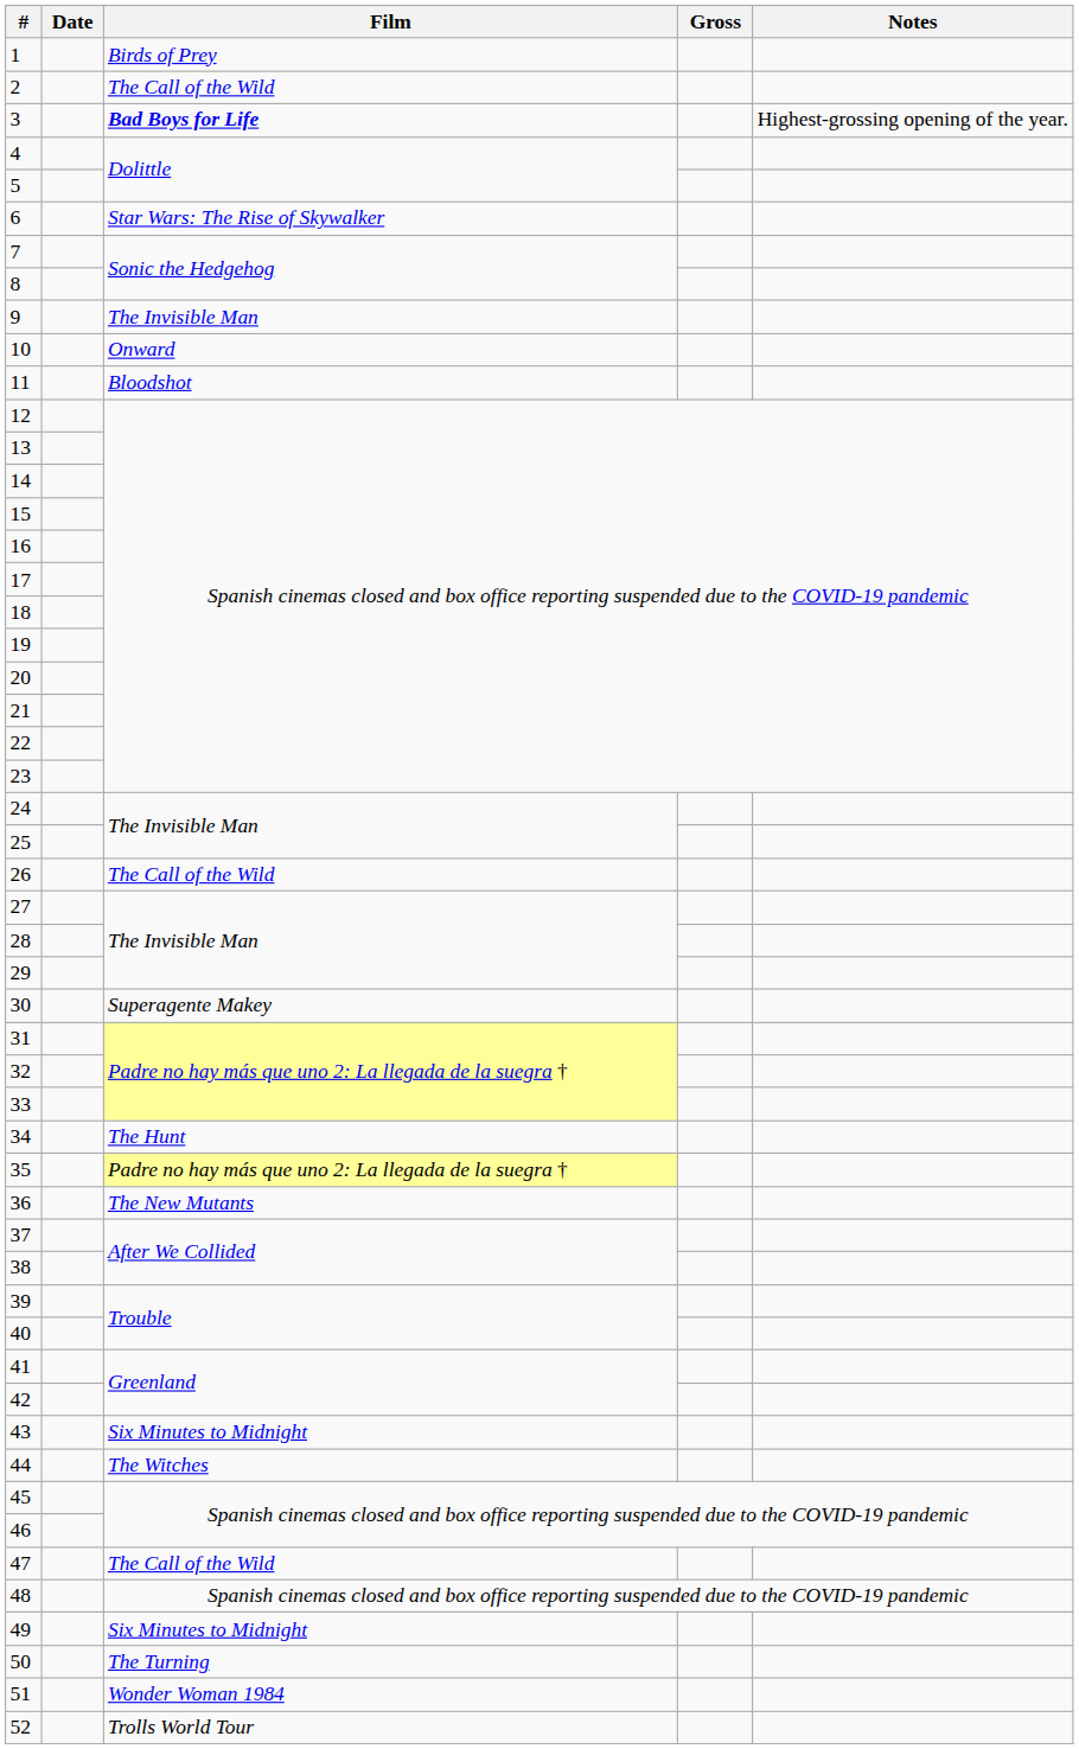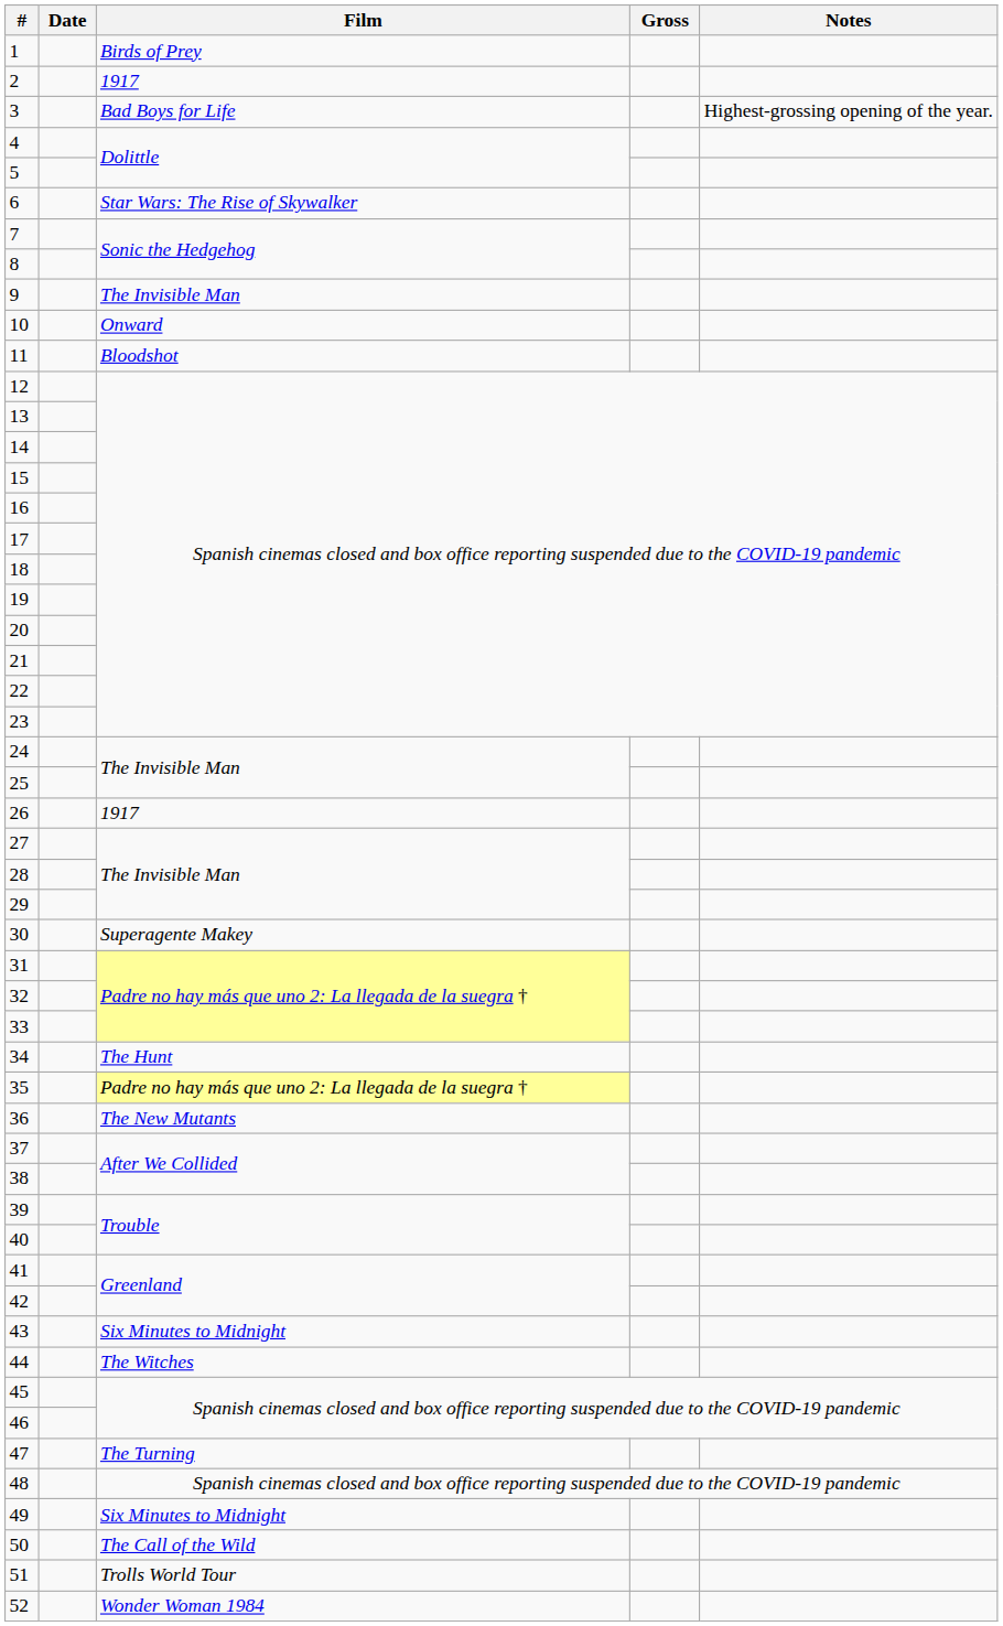 <table class="wikitable sortable">
 <tr>
 <th>#</th>
 <th>Date</th>
 <th>Film</th>
 <th>Gross</th>
 <th style="width:30%;">Notes</th>
 </tr>
 <tr>
 <td>1</td>
 <td></td>
 <td><em><a href='#'>Birds of Prey</a></em></td>
 <td></td>
 <td></td>
 </tr>
 <tr>
 <td>2</td>
 <td></td>
-<td><em><a href='#'>The Call of the Wild</a></em></td>
+<td><em><a href='#'>1917</a></em></td>
 <td></td>
 <td></td>
 </tr>
 <tr>
 <td>3</td>
 <td></td>
-<td><strong><em><a href='#'>Bad Boys for Life</a></em></strong></td>
+<td><em><a href='#'>Bad Boys for Life</a></em></td>
 <td></td>
 <td>Highest-grossing opening of the year.</td>
 </tr>
 <tr>
 <td>4</td>
 <td></td>
 <td rowspan="2"><em><a href='#'>Dolittle</a></em></td>
 <td></td>
 <td></td>
 </tr>
 <tr>
 <td>5</td>
 <td></td>
 <td></td>
 <td></td>
 </tr>
 <tr>
 <td>6</td>
 <td></td>
 <td><em><a href='#'>Star Wars: The Rise of Skywalker</a></em></td>
 <td></td>
 <td></td>
 </tr>
 <tr>
 <td>7</td>
 <td></td>
 <td rowspan="2"><em><a href='#'>Sonic the Hedgehog</a></em></td>
 <td></td>
 <td></td>
 </tr>
 <tr>
 <td>8</td>
 <td></td>
 <td></td>
 <td></td>
 </tr>
 <tr>
 <td>9</td>
 <td></td>
 <td><em><a href='#'>The Invisible Man</a></em></td>
 <td></td>
 <td></td>
 </tr>
 <tr>
 <td>10</td>
 <td></td>
 <td><em><a href='#'>Onward</a></em></td>
 <td></td>
 <td></td>
 </tr>
 <tr>
 <td>11</td>
 <td></td>
 <td><em><a href='#'>Bloodshot</a></em></td>
 <td></td>
 <td></td>
 </tr>
 <tr>
 <td>12</td>
 <td></td>
 <td align="center" colspan="3" rowspan="12"><em>Spanish cinemas closed and box office reporting suspended due to the <a href='#'>COVID-19 pandemic</a></em></td>
 </tr>
 <tr>
 <td>13</td>
 <td></td>
 </tr>
 <tr>
 <td>14</td>
 <td></td>
 </tr>
 <tr>
 <td>15</td>
 <td></td>
 </tr>
 <tr>
 <td>16</td>
 <td></td>
 </tr>
 <tr>
 <td>17</td>
 <td></td>
 </tr>
 <tr>
 <td>18</td>
 <td></td>
 </tr>
 <tr>
 <td>19</td>
 <td></td>
 </tr>
 <tr>
 <td>20</td>
 <td></td>
 </tr>
 <tr>
 <td>21</td>
 <td></td>
 </tr>
 <tr>
 <td>22</td>
 <td></td>
 </tr>
 <tr>
 <td>23</td>
 <td></td>
 </tr>
 <tr>
 <td>24</td>
 <td></td>
 <td rowspan="2"><em>The Invisible Man</em></td>
 <td></td>
 <td></td>
 </tr>
 <tr>
 <td>25</td>
 <td></td>
 <td></td>
 <td></td>
 </tr>
 <tr>
 <td>26</td>
 <td></td>
-<td><em><a href='#'>The Call of the Wild</a></em></td>
+<td><em>1917</em></td>
 <td></td>
 <td></td>
 </tr>
 <tr>
 <td>27</td>
 <td></td>
 <td rowspan="3"><em>The Invisible Man</em></td>
 <td></td>
 <td></td>
 </tr>
 <tr>
 <td>28</td>
 <td></td>
 <td></td>
 <td></td>
 </tr>
 <tr>
 <td>29</td>
 <td></td>
 <td></td>
 <td></td>
 </tr>
 <tr>
 <td>30</td>
 <td></td>
 <td><em>Superagente Makey</em></td>
 <td></td>
 <td></td>
 </tr>
 <tr>
 <td>31</td>
 <td></td>
 <td rowspan="3" style="background-color:#FFFF99"><em><a href='#'>Padre no hay más que uno 2: La llegada de la suegra</a></em> †</td>
 <td></td>
 <td></td>
 </tr>
 <tr>
 <td>32</td>
 <td></td>
 <td></td>
 <td></td>
 </tr>
 <tr>
 <td>33</td>
 <td></td>
 <td></td>
 <td></td>
 </tr>
 <tr>
 <td>34</td>
 <td></td>
 <td><em><a href='#'>The Hunt</a></em></td>
 <td></td>
 <td></td>
 </tr>
 <tr>
 <td>35</td>
 <td></td>
 <td style="background-color:#FFFF99"><em>Padre no hay más que uno 2: La llegada de la suegra</em> †</td>
 <td></td>
 <td></td>
 </tr>
 <tr>
 <td>36</td>
 <td></td>
 <td><em><a href='#'>The New Mutants</a></em></td>
 <td></td>
 <td></td>
 </tr>
 <tr>
 <td>37</td>
 <td></td>
 <td rowspan="2"><em><a href='#'>After We Collided</a></em></td>
 <td></td>
 <td></td>
 </tr>
 <tr>
 <td>38</td>
 <td></td>
 <td></td>
 <td></td>
 </tr>
 <tr>
 <td>39</td>
 <td></td>
 <td rowspan="2"><em><a href='#'>Trouble</a></em></td>
 <td></td>
 <td></td>
 </tr>
 <tr>
 <td>40</td>
 <td></td>
 <td></td>
 <td></td>
 </tr>
 <tr>
 <td>41</td>
 <td></td>
 <td rowspan="2"><em><a href='#'>Greenland</a></em></td>
 <td></td>
 <td></td>
 </tr>
 <tr>
 <td>42</td>
 <td></td>
 <td></td>
 <td></td>
 </tr>
 <tr>
 <td>43</td>
 <td></td>
 <td><em><a href='#'>Six Minutes to Midnight</a></em></td>
 <td></td>
 <td></td>
 </tr>
 <tr>
 <td>44</td>
 <td></td>
 <td><em><a href='#'>The Witches</a></em></td>
 <td></td>
 <td></td>
 </tr>
 <tr>
 <td>45</td>
 <td></td>
 <td align="center" colspan="3" rowspan="2"><em>Spanish cinemas closed and box office reporting suspended due to the COVID-19 pandemic</em></td>
 </tr>
 <tr>
 <td>46</td>
 <td></td>
 </tr>
 <tr>
 <td>47</td>
 <td></td>
-<td><em><a href='#'>The Call of the Wild</a></em></td>
+<td><em><a href='#'>The Turning</a></em></td>
 <td></td>
 <td></td>
 </tr>
 <tr>
 <td>48</td>
 <td></td>
 <td align="center" colspan="3"><em>Spanish cinemas closed and box office reporting suspended due to the COVID-19 pandemic</em></td>
 </tr>
 <tr>
 <td>49</td>
 <td></td>
 <td><em><a href='#'>Six Minutes to Midnight</a></em></td>
 <td></td>
 <td></td>
 </tr>
 <tr>
 <td>50</td>
 <td></td>
-<td><em><a href='#'>The Turning</a></em></td>
+<td><em><a href='#'>The Call of the Wild</a></em></td>
 <td></td>
 <td></td>
 </tr>
 <tr>
 <td>51</td>
 <td></td>
-<td><em><a href='#'>Wonder Woman 1984</a></em></td>
+<td><em>Trolls World Tour</em></td>
 <td></td>
 <td></td>
 </tr>
 <tr>
 <td>52</td>
 <td></td>
-<td><em>Trolls World Tour</em></td>
+<td><em><a href='#'>Wonder Woman 1984</a></em></td>
 <td></td>
 <td></td>
 </tr>
 </table>
